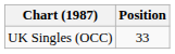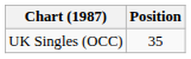 <table class="wikitable">
 <tr>
 <th>Chart (1987)</th>
 <th>Position</th>
 </tr>
 <tr>
 <td>UK Singles (OCC)</td>
-<td align="center">33</td>
+<td align="center">35</td>
 </tr>
 </table>
